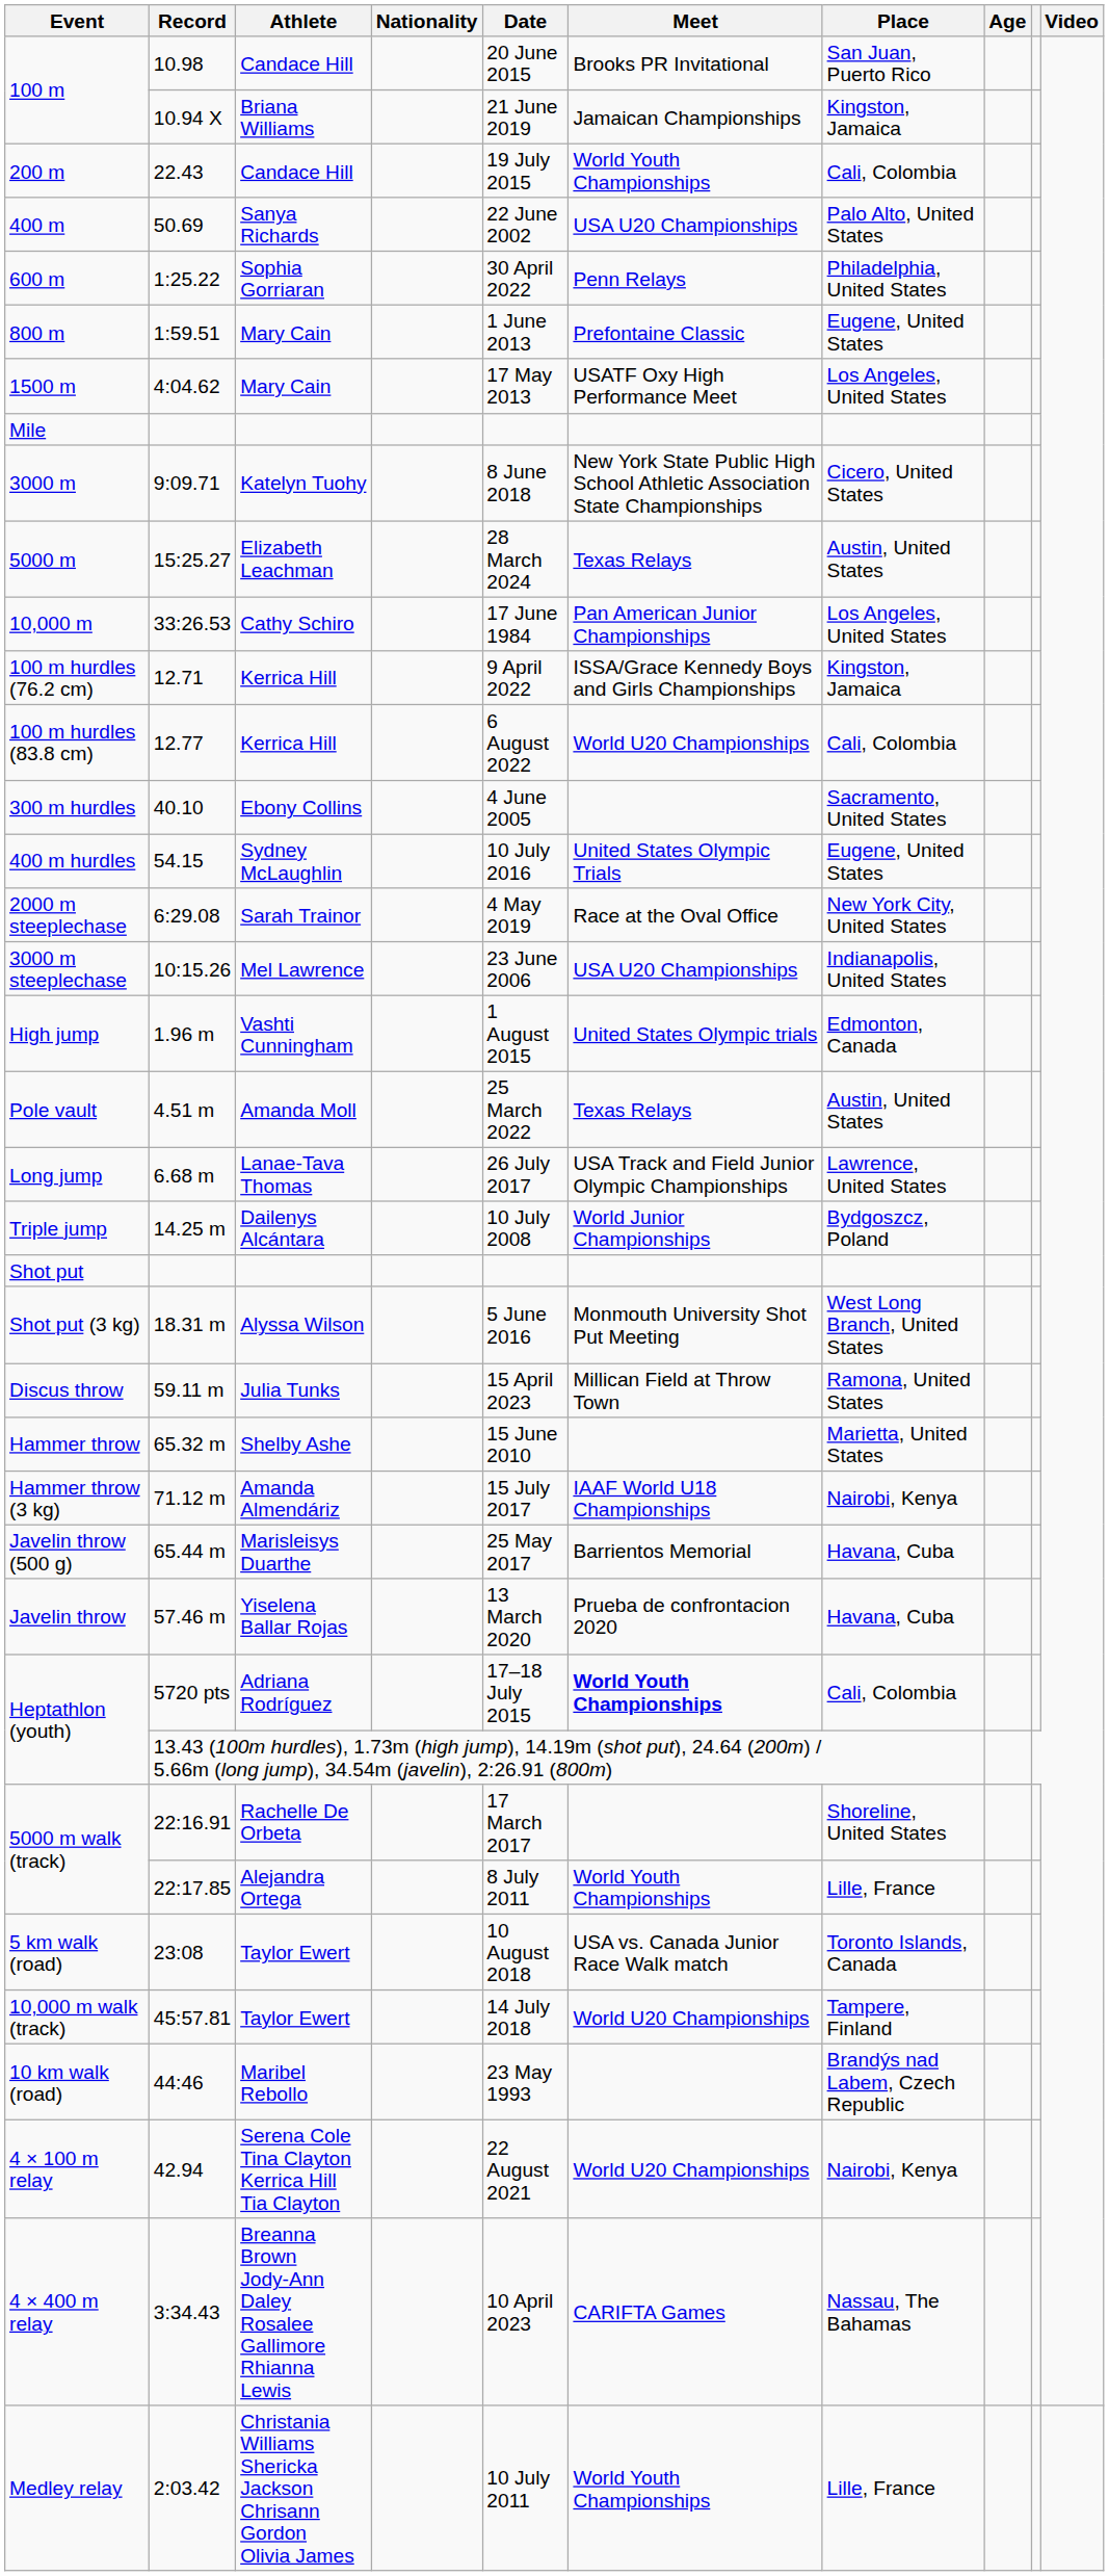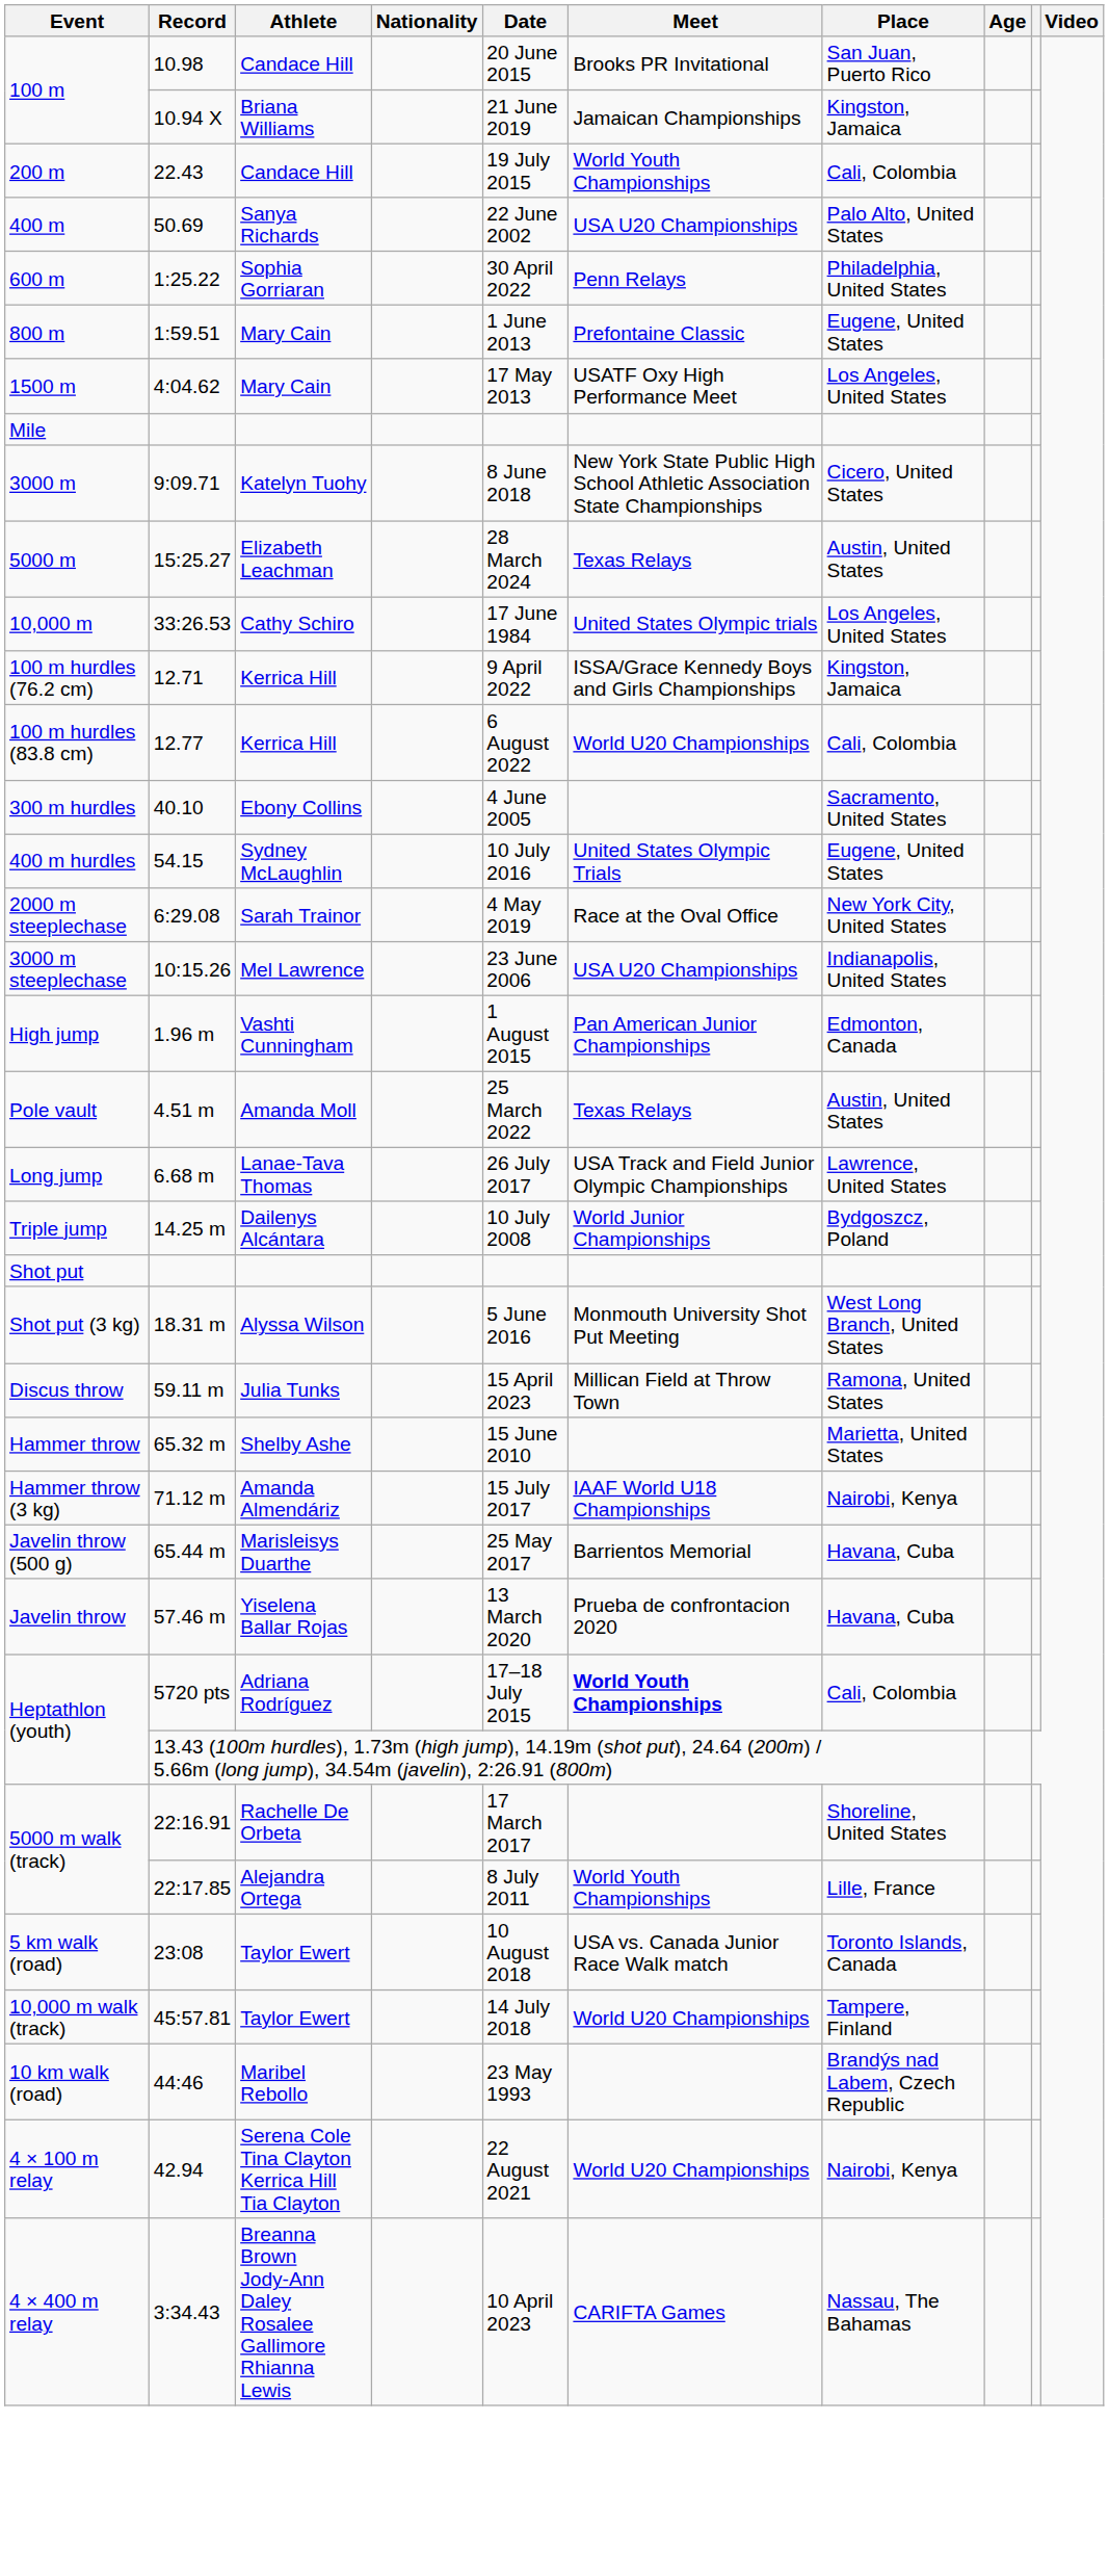 <table class="wikitable" style="font-size: 95%; width: 95%;">
 <tr>
 <th>Event</th>
 <th>Record</th>
 <th>Athlete</th>
 <th>Nationality</th>
 <th>Date</th>
 <th>Meet</th>
 <th>Place</th>
 <th>Age</th>
 <th></th>
 <th>Video</th>
 </tr>
 <tr>
 <td rowspan=2><a href='#'>100 m</a></td>
 <td>10.98 </td>
 <td><a href='#'>Candace Hill</a></td>
 <td></td>
 <td>20 June 2015</td>
 <td>Brooks PR Invitational</td>
 <td><a href='#'>San Juan</a>, Puerto Rico</td>
 <td></td>
 <td></td>
 </tr>
 <tr>
 <td>10.94  X</td>
 <td><a href='#'>Briana Williams</a></td>
 <td></td>
 <td>21 June 2019</td>
 <td>Jamaican Championships</td>
 <td><a href='#'>Kingston</a>, Jamaica</td>
 <td></td>
 <td></td>
 </tr>
 <tr>
 <td><a href='#'>200 m</a></td>
 <td>22.43 </td>
 <td><a href='#'>Candace Hill</a></td>
 <td></td>
 <td>19 July 2015</td>
 <td><a href='#'>World Youth Championships</a></td>
 <td><a href='#'>Cali</a>, Colombia</td>
 <td></td>
 <td></td>
 </tr>
 <tr>
 <td><a href='#'>400 m</a></td>
 <td>50.69</td>
 <td><a href='#'>Sanya Richards</a></td>
 <td></td>
 <td>22 June 2002</td>
 <td><a href='#'>USA U20 Championships</a></td>
 <td><a href='#'>Palo Alto</a>, United States</td>
 <td></td>
 <td></td>
 </tr>
 <tr>
 <td><a href='#'>600 m</a></td>
 <td>1:25.22</td>
 <td><a href='#'>Sophia Gorriaran</a></td>
 <td></td>
 <td>30 April 2022</td>
 <td><a href='#'>Penn Relays</a></td>
 <td><a href='#'>Philadelphia</a>, United States</td>
 <td></td>
 <td></td>
 </tr>
 <tr>
 <td><a href='#'>800 m</a></td>
 <td>1:59.51</td>
 <td><a href='#'>Mary Cain</a></td>
 <td></td>
 <td>1 June 2013</td>
 <td><a href='#'>Prefontaine Classic</a></td>
 <td><a href='#'>Eugene</a>, United States</td>
 <td></td>
 <td></td>
 </tr>
 <tr>
 <td><a href='#'>1500 m</a></td>
 <td>4:04.62</td>
 <td><a href='#'>Mary Cain</a></td>
 <td></td>
 <td>17 May 2013</td>
 <td>USATF Oxy High Performance Meet</td>
 <td><a href='#'>Los Angeles</a>, United States</td>
 <td></td>
 <td></td>
 </tr>
 <tr>
 <td><a href='#'>Mile</a></td>
 <td></td>
 <td></td>
 <td></td>
 <td></td>
 <td></td>
 <td></td>
 <td></td>
 <td></td>
 </tr>
 <tr>
 <td><a href='#'>3000 m</a></td>
 <td>9:09.71</td>
 <td><a href='#'>Katelyn Tuohy</a></td>
 <td></td>
 <td>8 June 2018</td>
 <td>New York State Public High School Athletic Association State Championships</td>
 <td><a href='#'>Cicero</a>, United States</td>
 <td></td>
 <td></td>
 </tr>
 <tr>
 <td><a href='#'>5000 m</a></td>
 <td>15:25.27</td>
 <td><a href='#'>Elizabeth Leachman</a></td>
 <td></td>
 <td>28 March 2024</td>
 <td><a href='#'>Texas Relays</a></td>
 <td><a href='#'>Austin</a>, United States</td>
 <td></td>
 <td></td>
 </tr>
 <tr>
 <td><a href='#'>10,000 m</a></td>
 <td>33:26.53</td>
 <td><a href='#'>Cathy Schiro</a></td>
 <td></td>
 <td>17 June 1984</td>
-<td><a href='#'>Pan American Junior Championships</a></td>
+<td><a href='#'>United States Olympic trials</a></td>
 <td><a href='#'>Los Angeles</a>, United States</td>
 <td></td>
 <td></td>
 </tr>
 <tr>
 <td><a href='#'>100 m hurdles</a> (76.2 cm)</td>
 <td>12.71 </td>
 <td><a href='#'>Kerrica Hill</a></td>
 <td></td>
 <td>9 April 2022</td>
 <td>ISSA/Grace Kennedy Boys and Girls Championships</td>
 <td><a href='#'>Kingston</a>, Jamaica</td>
 <td></td>
 <td></td>
 </tr>
 <tr>
 <td><a href='#'>100 m hurdles</a> (83.8 cm)</td>
 <td>12.77 </td>
 <td><a href='#'>Kerrica Hill</a></td>
 <td></td>
 <td>6 August 2022</td>
 <td><a href='#'>World U20 Championships</a></td>
 <td><a href='#'>Cali</a>, Colombia</td>
 <td></td>
 <td></td>
 </tr>
 <tr>
 <td><a href='#'>300 m hurdles</a></td>
 <td>40.10</td>
 <td><a href='#'>Ebony Collins</a></td>
 <td></td>
 <td>4 June 2005</td>
 <td></td>
 <td><a href='#'>Sacramento</a>, United States</td>
 <td></td>
 <td></td>
 </tr>
 <tr>
 <td><a href='#'>400 m hurdles</a></td>
 <td>54.15</td>
 <td><a href='#'>Sydney McLaughlin</a></td>
 <td></td>
 <td>10 July 2016</td>
 <td><a href='#'>United States Olympic Trials</a></td>
 <td><a href='#'>Eugene</a>, United States</td>
 <td></td>
 <td></td>
 </tr>
 <tr>
 <td><a href='#'>2000 m steeplechase</a></td>
 <td>6:29.08</td>
 <td><a href='#'>Sarah Trainor</a></td>
 <td></td>
 <td>4 May 2019</td>
 <td>Race at the Oval Office</td>
 <td><a href='#'>New York City</a>, United States</td>
 <td></td>
 <td></td>
 </tr>
 <tr>
 <td><a href='#'>3000 m steeplechase</a></td>
 <td>10:15.26</td>
 <td><a href='#'>Mel Lawrence</a></td>
 <td></td>
 <td>23 June 2006</td>
 <td><a href='#'>USA U20 Championships</a></td>
 <td><a href='#'>Indianapolis</a>, United States</td>
 <td></td>
 <td></td>
 </tr>
 <tr>
 <td><a href='#'>High jump</a></td>
 <td>1.96 m</td>
 <td><a href='#'>Vashti Cunningham</a></td>
 <td></td>
 <td>1 August 2015</td>
-<td><a href='#'>United States Olympic trials</a></td>
+<td><a href='#'>Pan American Junior Championships</a></td>
 <td><a href='#'>Edmonton</a>, Canada</td>
 <td></td>
 <td></td>
 </tr>
 <tr>
 <td><a href='#'>Pole vault</a></td>
 <td>4.51 m</td>
 <td><a href='#'>Amanda Moll</a></td>
 <td></td>
 <td>25 March 2022</td>
 <td><a href='#'>Texas Relays</a></td>
 <td><a href='#'>Austin</a>, United States</td>
 <td></td>
 <td></td>
 </tr>
 <tr>
 <td><a href='#'>Long jump</a></td>
 <td>6.68 m </td>
 <td><a href='#'>Lanae-Tava Thomas</a></td>
 <td></td>
 <td>26 July 2017</td>
 <td>USA Track and Field Junior Olympic Championships</td>
 <td><a href='#'>Lawrence</a>, United States</td>
 <td></td>
 <td></td>
 </tr>
 <tr>
 <td><a href='#'>Triple jump</a></td>
 <td>14.25 m </td>
 <td><a href='#'>Dailenys Alcántara</a></td>
 <td></td>
 <td>10 July 2008</td>
 <td><a href='#'>World Junior Championships</a></td>
 <td><a href='#'>Bydgoszcz</a>, Poland</td>
 <td></td>
 <td></td>
 </tr>
 <tr>
 <td><a href='#'>Shot put</a></td>
 <td></td>
 <td></td>
 <td></td>
 <td></td>
 <td></td>
 <td></td>
 <td></td>
 <td></td>
 </tr>
 <tr>
 <td><a href='#'>Shot put</a> (3 kg)</td>
 <td>18.31 m</td>
 <td><a href='#'>Alyssa Wilson</a></td>
 <td></td>
 <td>5 June 2016</td>
 <td>Monmouth University Shot Put Meeting</td>
 <td><a href='#'>West Long Branch</a>, United States</td>
 <td></td>
 <td></td>
 </tr>
 <tr>
 <td><a href='#'>Discus throw</a></td>
 <td>59.11 m</td>
 <td><a href='#'>Julia Tunks</a></td>
 <td></td>
 <td>15 April 2023</td>
 <td>Millican Field at Throw Town</td>
 <td><a href='#'>Ramona</a>, United States</td>
 <td></td>
 <td></td>
 </tr>
 <tr>
 <td><a href='#'>Hammer throw</a></td>
 <td>65.32 m</td>
 <td><a href='#'>Shelby Ashe</a></td>
 <td></td>
 <td>15 June 2010</td>
 <td></td>
 <td><a href='#'>Marietta</a>, United States</td>
 <td></td>
 <td></td>
 </tr>
 <tr>
 <td><a href='#'>Hammer throw</a> (3 kg)</td>
 <td>71.12 m</td>
 <td><a href='#'>Amanda Almendáriz</a></td>
 <td></td>
 <td>15 July 2017</td>
 <td><a href='#'>IAAF World U18 Championships</a></td>
 <td><a href='#'>Nairobi</a>, Kenya</td>
 <td></td>
 <td></td>
 </tr>
 <tr>
 <td><a href='#'>Javelin throw</a> (500 g)</td>
 <td>65.44 m</td>
 <td><a href='#'>Marisleisys Duarthe</a></td>
 <td></td>
 <td>25 May 2017</td>
 <td>Barrientos Memorial</td>
 <td><a href='#'>Havana</a>, Cuba</td>
 <td></td>
 <td></td>
 </tr>
 <tr>
 <td><a href='#'>Javelin throw</a></td>
 <td>57.46 m</td>
 <td><a href='#'>Yiselena Ballar Rojas</a></td>
 <td></td>
 <td>13 March 2020</td>
 <td>Prueba de confrontacion 2020</td>
 <td><a href='#'>Havana</a>, Cuba</td>
 <td></td>
 <td></td>
 </tr>
 <tr>
 <td rowspan=2><a href='#'>Heptathlon</a> (youth)</td>
 <td>5720 pts</td>
 <td><a href='#'>Adriana Rodríguez</a></td>
 <td></td>
 <td>17–18 July 2015</td>
 <td><strong><a href='#'>World Youth Championships</a></strong></td>
 <td><a href='#'>Cali</a>, Colombia</td>
 <td></td>
 <td></td>
 </tr>
 <tr>
 <td colspan=6>13.43  (<em>100m hurdles</em>), 1.73m (<em>high jump</em>), 14.19m (<em>shot put</em>), 24.64  (<em>200m</em>) /<br>5.66m  (<em>long jump</em>), 34.54m (<em>javelin</em>), 2:26.91 (<em>800m</em>)</td>
 <td></td>
 </tr>
 <tr>
 <td rowspan=2><a href='#'>5000 m walk</a> (track)</td>
 <td>22:16.91 </td>
 <td><a href='#'>Rachelle De Orbeta</a></td>
 <td></td>
 <td>17 March 2017</td>
 <td></td>
 <td><a href='#'>Shoreline</a>, United States</td>
 <td></td>
 <td></td>
 </tr>
 <tr>
 <td>22:17.85 </td>
 <td><a href='#'>Alejandra Ortega</a></td>
 <td></td>
 <td>8 July 2011</td>
 <td><a href='#'>World Youth Championships</a></td>
 <td><a href='#'>Lille</a>, France</td>
 <td></td>
 <td></td>
 </tr>
 <tr>
 <td><a href='#'>5 km walk</a> (road)</td>
 <td>23:08</td>
 <td><a href='#'>Taylor Ewert</a></td>
 <td></td>
 <td>10 August 2018</td>
 <td>USA vs. Canada Junior Race Walk match</td>
 <td><a href='#'>Toronto Islands</a>, Canada</td>
 <td></td>
 <td></td>
 </tr>
 <tr>
 <td><a href='#'>10,000 m walk</a> (track)</td>
 <td>45:57.81</td>
 <td><a href='#'>Taylor Ewert</a></td>
 <td></td>
 <td>14 July 2018</td>
 <td><a href='#'>World U20 Championships</a></td>
 <td><a href='#'>Tampere</a>, Finland</td>
 <td></td>
 <td></td>
 </tr>
 <tr>
 <td><a href='#'>10 km walk</a> (road)</td>
 <td>44:46</td>
 <td><a href='#'>Maribel Rebollo</a></td>
 <td></td>
 <td>23 May 1993</td>
 <td></td>
 <td><a href='#'>Brandýs nad Labem</a>, Czech Republic</td>
 <td></td>
 <td></td>
 </tr>
 <tr>
 <td><a href='#'>4 × 100 m relay</a></td>
 <td>42.94</td>
 <td><a href='#'>Serena Cole</a><br><a href='#'>Tina Clayton</a><br><a href='#'>Kerrica Hill</a><br><a href='#'>Tia Clayton</a></td>
 <td></td>
 <td>22 August 2021</td>
 <td><a href='#'>World U20 Championships</a></td>
 <td><a href='#'>Nairobi</a>, Kenya</td>
 <td><br><br><br></td>
 <td></td>
 </tr>
 <tr>
 <td><a href='#'>4 × 400 m relay</a></td>
 <td>3:34.43</td>
 <td><a href='#'>Breanna Brown</a><br><a href='#'>Jody-Ann Daley</a><br><a href='#'>Rosalee Gallimore</a><br><a href='#'>Rhianna Lewis</a></td>
 <td></td>
 <td>10 April 2023</td>
 <td><a href='#'>CARIFTA Games</a></td>
 <td><a href='#'>Nassau</a>, The Bahamas</td>
 <td><br><br><br></td>
 <td></td>
 </tr>
-<tr>
-<td><a href='#'>Medley relay</a></td>
-<td>2:03.42</td>
-<td><a href='#'>Christania Williams</a><br><a href='#'>Shericka Jackson</a><br><a href='#'>Chrisann Gordon</a><br><a href='#'>Olivia James</a></td>
-<td></td>
-<td>10 July 2011</td>
-<td><a href='#'>World Youth Championships</a></td>
-<td><a href='#'>Lille</a>, France</td>
-<td><br><br><br></td>
-<td></td>
-<td></td>
-</tr>
 </table>
